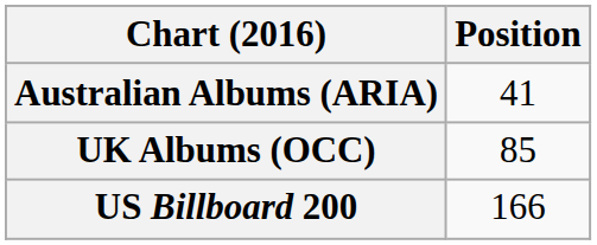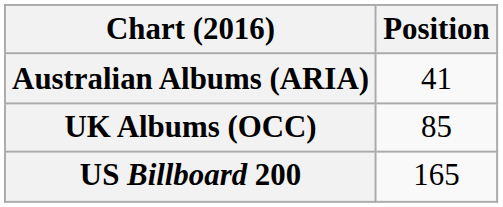 <table class="wikitable sortable plainrowheaders" style="text-align:center">
 <tr>
 <th scope="col">Chart (2016)</th>
 <th scope="col">Position</th>
 </tr>
 <tr>
 <th scope="row">Australian Albums (ARIA)</th>
 <td>41</td>
 </tr>
 <tr>
 <th scope="row">UK Albums (OCC)</th>
 <td>85</td>
 </tr>
 <tr>
 <th scope="row">US <em>Billboard</em> 200</th>
-<td>166</td>
+<td>165</td>
 </tr>
 </table>
